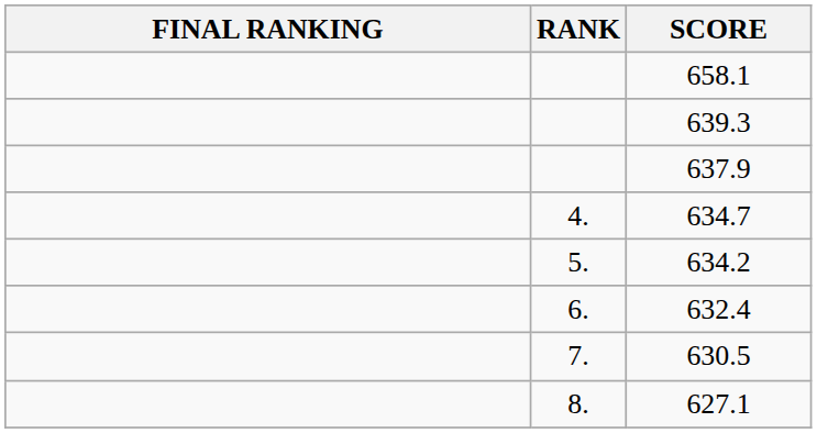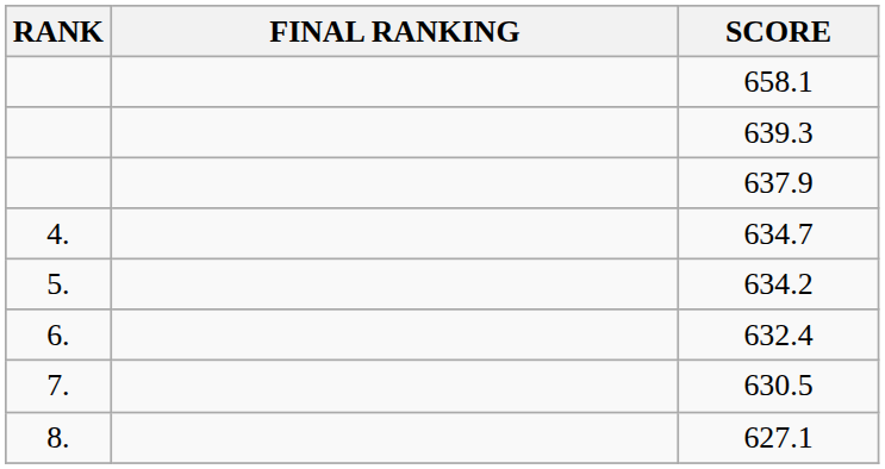 <table class="wikitable" style="font-size:95%;">
 <tr>
+<th>RANK</th>
 <th align="left" style="width: 18em">FINAL RANKING</th>
-<th>RANK</th>
 <th align="center" style="width: 6em">SCORE</th>
 </tr>
 <tr>
+<td align="center"></td>
 <td></td>
-<td align="center"></td>
 <td align="center">658.1</td>
 </tr>
 <tr>
+<td align="center"></td>
 <td></td>
-<td align="center"></td>
 <td align="center">639.3</td>
 </tr>
 <tr>
+<td align="center"></td>
 <td></td>
-<td align="center"></td>
 <td align="center">637.9</td>
 </tr>
 <tr>
+<td align="center">4.</td>
 <td></td>
-<td align="center">4.</td>
 <td align="center">634.7</td>
 </tr>
 <tr>
+<td align="center">5.</td>
 <td></td>
-<td align="center">5.</td>
 <td align="center">634.2</td>
 </tr>
 <tr>
+<td align="center">6.</td>
 <td></td>
-<td align="center">6.</td>
 <td align="center">632.4</td>
 </tr>
 <tr>
+<td align="center">7.</td>
 <td></td>
-<td align="center">7.</td>
 <td align="center">630.5</td>
 </tr>
 <tr>
+<td align="center">8.</td>
 <td></td>
-<td align="center">8.</td>
 <td align="center">627.1</td>
 </tr>
 </table>
